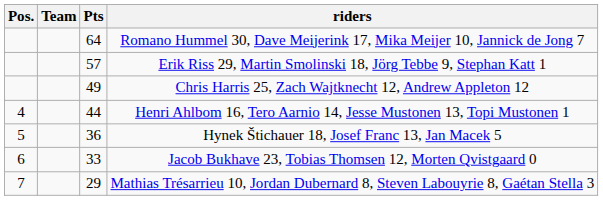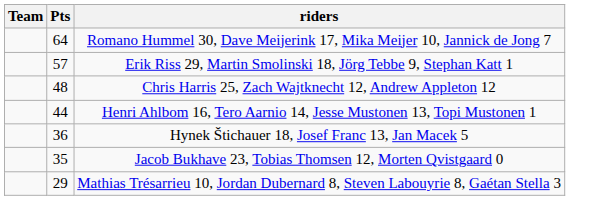 <table class=wikitable>
 <tr>
-<th>Pos.</th>
 <th>Team</th>
 <th>Pts</th>
 <th>riders</th>
 </tr>
 <tr align=center>
-<td></td>
 <td align=left></td>
 <td>64</td>
 <td><a href='#'>Romano Hummel</a> 30, <a href='#'>Dave Meijerink</a> 17, <a href='#'>Mika Meijer</a> 10, <a href='#'>Jannick de Jong</a> 7</td>
 </tr>
 <tr align=center>
-<td></td>
 <td align=left></td>
 <td>57</td>
 <td><a href='#'>Erik Riss</a> 29, <a href='#'>Martin Smolinski</a> 18, <a href='#'>Jörg Tebbe</a> 9, <a href='#'>Stephan Katt</a> 1</td>
 </tr>
 <tr align=center>
-<td></td>
 <td align=left></td>
-<td>49</td>
+<td>48</td>
 <td><a href='#'>Chris Harris</a> 25, <a href='#'>Zach Wajtknecht</a> 12, <a href='#'>Andrew Appleton</a> 12</td>
 </tr>
 <tr align=center>
-<td>4</td>
 <td align=left></td>
 <td>44</td>
 <td><a href='#'>Henri Ahlbom</a> 16, <a href='#'>Tero Aarnio</a> 14, <a href='#'>Jesse Mustonen</a> 13, <a href='#'>Topi Mustonen</a> 1</td>
 </tr>
 <tr align=center>
-<td>5</td>
 <td align=left></td>
 <td>36</td>
 <td>Hynek Štichauer 18, <a href='#'>Josef Franc</a> 13, <a href='#'>Jan Macek</a> 5</td>
 </tr>
 <tr align=center>
-<td>6</td>
 <td align=left></td>
-<td>33</td>
+<td>35</td>
 <td><a href='#'>Jacob Bukhave</a> 23, <a href='#'>Tobias Thomsen</a> 12, <a href='#'>Morten Qvistgaard</a> 0</td>
 </tr>
 <tr align=center>
-<td>7</td>
 <td align=left></td>
 <td>29</td>
 <td><a href='#'>Mathias Trésarrieu</a> 10, <a href='#'>Jordan Dubernard</a> 8, <a href='#'>Steven Labouyrie</a> 8, <a href='#'>Gaétan Stella</a> 3</td>
 </tr>
 </table>
